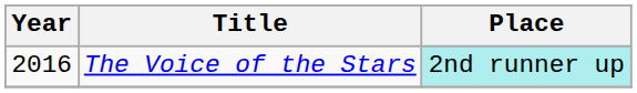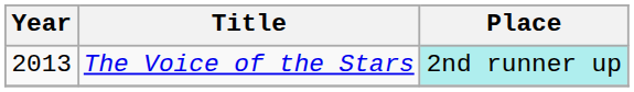 <table class="wikitable" style="font-size: 95%;">
 <tr>
 <th>Year</th>
 <th>Title</th>
 <th>Place</th>
 </tr>
 <tr>
-<td>2016</td>
+<td>2013</td>
 <td><em><a href='#'>The Voice of the Stars</a></em></td>
 <td style="background: paleturquoise;">2nd runner up</td>
 </tr>
 <tr>
 </tr>
 </table>
